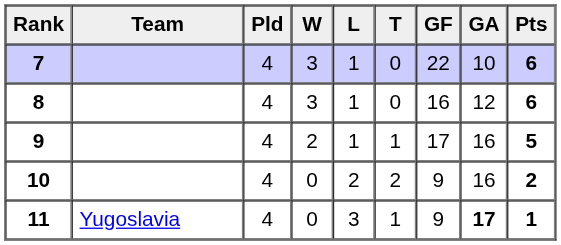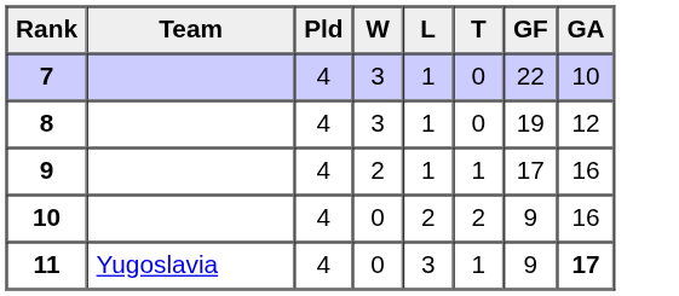 <table border=1 cellpadding=5 cellspacing=0>
 <tr>
 <th bgcolor="#efefef" width="20">Rank</th>
 <th bgcolor="#efefef" width="120">Team</th>
 <th bgcolor="#efefef" width="20">Pld</th>
 <th bgcolor="#efefef" width="20">W</th>
 <th bgcolor="#efefef" width="20">L</th>
 <th bgcolor="#efefef" width="20">T</th>
 <th bgcolor="#efefef" width="20">GF</th>
 <th bgcolor="#efefef" width="20">GA</th>
-<th bgcolor="#efefef" width="20">Pts</th>
 </tr>
 <tr align=center bgcolor="ccccff">
 <td><strong>7</strong></td>
 <td align=left></td>
 <td>4</td>
 <td>3</td>
 <td>1</td>
 <td>0</td>
 <td>22</td>
 <td>10</td>
-<td><strong>6</strong></td>
 </tr>
 <tr align=center>
 <td><strong>8</strong></td>
 <td align=left></td>
 <td>4</td>
 <td>3</td>
 <td>1</td>
 <td>0</td>
-<td>16</td>
+<td>19</td>
 <td>12</td>
-<td><strong>6</strong></td>
 </tr>
 <tr align=center>
 <td><strong>9</strong></td>
 <td align=left></td>
 <td>4</td>
 <td>2</td>
 <td>1</td>
 <td>1</td>
 <td>17</td>
 <td>16</td>
-<td><strong>5</strong></td>
 </tr>
 <tr align=center>
 <td><strong>10</strong></td>
 <td align=left></td>
 <td>4</td>
 <td>0</td>
 <td>2</td>
 <td>2</td>
 <td>9</td>
 <td>16</td>
-<td><strong>2</strong></td>
 </tr>
 <tr align=center>
 <td><strong>11</strong></td>
 <td align=left> <a href='#'>Yugoslavia</a></td>
 <td>4</td>
 <td>0</td>
 <td>3</td>
 <td>1</td>
 <td>9</td>
 <td><strong>17</strong></td>
-<td><strong>1</strong></td>
 </tr>
 </table>
